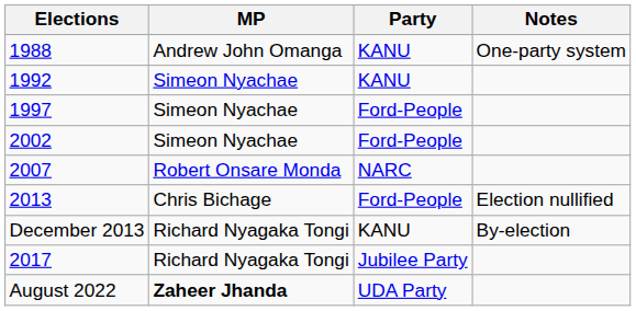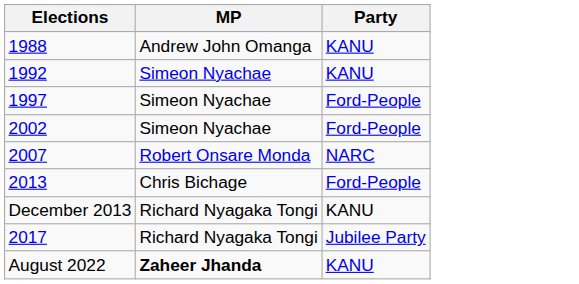 <table class="wikitable">
 <tr>
 <th>Elections</th>
 <th>MP </th>
 <th>Party</th>
-<th>Notes</th>
 </tr>
 <tr>
 <td><a href='#'>1988</a></td>
 <td>Andrew John Omanga</td>
 <td><a href='#'>KANU</a></td>
-<td>One-party system</td>
 </tr>
 <tr>
 <td><a href='#'>1992</a></td>
 <td><a href='#'>Simeon Nyachae</a></td>
 <td><a href='#'>KANU</a></td>
-<td></td>
 </tr>
 <tr>
 <td><a href='#'>1997</a></td>
 <td>Simeon Nyachae</td>
 <td><a href='#'>Ford-People</a></td>
-<td></td>
 </tr>
 <tr>
 <td><a href='#'>2002</a></td>
 <td>Simeon Nyachae</td>
 <td><a href='#'>Ford-People</a></td>
-<td></td>
 </tr>
 <tr>
 <td><a href='#'>2007</a></td>
 <td><a href='#'>Robert Onsare Monda</a></td>
 <td><a href='#'>NARC</a></td>
-<td></td>
 </tr>
 <tr>
 <td><a href='#'>2013</a></td>
 <td>Chris Bichage</td>
 <td><a href='#'>Ford-People</a></td>
-<td>Election nullified</td>
 </tr>
 <tr>
 <td>December 2013</td>
 <td>Richard Nyagaka Tongi</td>
 <td>KANU</td>
-<td>By-election</td>
 </tr>
 <tr>
 <td><a href='#'>2017</a></td>
 <td>Richard Nyagaka Tongi</td>
 <td><a href='#'>Jubilee Party</a></td>
-<td></td>
 </tr>
 <tr>
 <td>August 2022</td>
 <td><strong>Zaheer Jhanda</strong></td>
-<td><a href='#'>UDA Party</a></td>
-<td></td>
+<td><a href='#'>KANU</a></td>
 </tr>
 </table>
